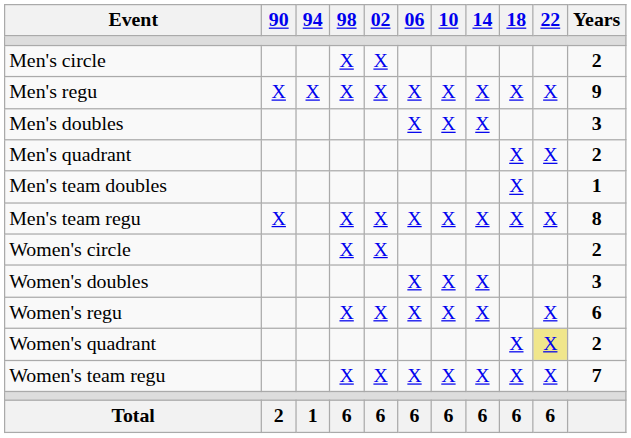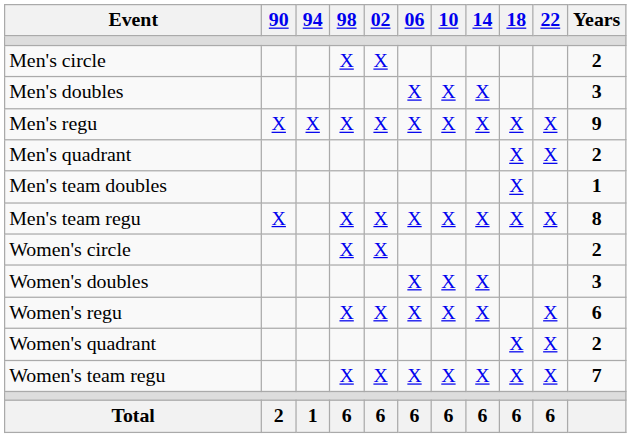 <table class=wikitable style="text-align:center">
 <tr>
 <th width="200">Event</th>
 <th width=20><a href='#'>90</a></th>
 <th width=20><a href='#'>94</a></th>
 <th width=20><a href='#'>98</a></th>
 <th width=20><a href='#'>02</a></th>
 <th width=20><a href='#'>06</a></th>
 <th width=20><a href='#'>10</a></th>
 <th width=20><a href='#'>14</a></th>
 <th width=20><a href='#'>18</a></th>
 <th width=20><a href='#'>22</a></th>
 <th width=40>Years</th>
 </tr>
 <tr bgcolor=#DDDDDD>
 <td colspan=11></td>
 </tr>
 <tr>
 <td align=left>Men's circle</td>
 <td></td>
 <td></td>
 <td><a href='#'>X</a></td>
 <td><a href='#'>X</a></td>
 <td></td>
 <td></td>
 <td></td>
 <td></td>
 <td></td>
 <td><strong>2</strong></td>
 </tr>
 <tr>
+<td align=left>Men's doubles</td>
+<td></td>
+<td></td>
+<td></td>
+<td></td>
+<td><a href='#'>X</a></td>
+<td><a href='#'>X</a></td>
+<td><a href='#'>X</a></td>
+<td></td>
+<td></td>
+<td><strong>3</strong></td>
+</tr>
+<tr>
 <td align=left>Men's regu</td>
 <td><a href='#'>X</a></td>
 <td><a href='#'>X</a></td>
 <td><a href='#'>X</a></td>
 <td><a href='#'>X</a></td>
 <td><a href='#'>X</a></td>
 <td><a href='#'>X</a></td>
 <td><a href='#'>X</a></td>
 <td><a href='#'>X</a></td>
 <td><a href='#'>X</a></td>
 <td><strong>9</strong></td>
-</tr>
-<tr>
-<td align=left>Men's doubles</td>
-<td></td>
-<td></td>
-<td></td>
-<td></td>
-<td><a href='#'>X</a></td>
-<td><a href='#'>X</a></td>
-<td><a href='#'>X</a></td>
-<td></td>
-<td></td>
-<td><strong>3</strong></td>
 </tr>
 <tr>
 <td align=left>Men's quadrant</td>
 <td></td>
 <td></td>
 <td></td>
 <td></td>
 <td></td>
 <td></td>
 <td></td>
 <td><a href='#'>X</a></td>
 <td><a href='#'>X</a></td>
 <td><strong>2</strong></td>
 </tr>
 <tr>
 <td align=left>Men's team doubles</td>
 <td></td>
 <td></td>
 <td></td>
 <td></td>
 <td></td>
 <td></td>
 <td></td>
 <td><a href='#'>X</a></td>
 <td></td>
 <td><strong>1</strong></td>
 </tr>
 <tr>
 <td align=left>Men's team regu</td>
 <td><a href='#'>X</a></td>
 <td></td>
 <td><a href='#'>X</a></td>
 <td><a href='#'>X</a></td>
 <td><a href='#'>X</a></td>
 <td><a href='#'>X</a></td>
 <td><a href='#'>X</a></td>
 <td><a href='#'>X</a></td>
 <td><a href='#'>X</a></td>
 <td><strong>8</strong></td>
 </tr>
 <tr>
 <td align=left>Women's circle</td>
 <td></td>
 <td></td>
 <td><a href='#'>X</a></td>
 <td><a href='#'>X</a></td>
 <td></td>
 <td></td>
 <td></td>
 <td></td>
 <td></td>
 <td><strong>2</strong></td>
 </tr>
 <tr>
 <td align=left>Women's doubles</td>
 <td></td>
 <td></td>
 <td></td>
 <td></td>
 <td><a href='#'>X</a></td>
 <td><a href='#'>X</a></td>
 <td><a href='#'>X</a></td>
 <td></td>
 <td></td>
 <td><strong>3</strong></td>
 </tr>
 <tr>
 <td align=left>Women's regu</td>
 <td></td>
 <td></td>
 <td><a href='#'>X</a></td>
 <td><a href='#'>X</a></td>
 <td><a href='#'>X</a></td>
 <td><a href='#'>X</a></td>
 <td><a href='#'>X</a></td>
 <td></td>
 <td><a href='#'>X</a></td>
 <td><strong>6</strong></td>
 </tr>
 <tr>
 <td align=left>Women's quadrant</td>
 <td></td>
 <td></td>
 <td></td>
 <td></td>
 <td></td>
 <td></td>
 <td></td>
 <td><a href='#'>X</a></td>
-<td style="background: khaki;"><a href='#'>X</a></td>
+<td><a href='#'>X</a></td>
 <td><strong>2</strong></td>
 </tr>
 <tr>
 <td align=left>Women's team regu</td>
 <td></td>
 <td></td>
 <td><a href='#'>X</a></td>
 <td><a href='#'>X</a></td>
 <td><a href='#'>X</a></td>
 <td><a href='#'>X</a></td>
 <td><a href='#'>X</a></td>
 <td><a href='#'>X</a></td>
 <td><a href='#'>X</a></td>
 <td><strong>7</strong></td>
 </tr>
 <tr bgcolor=#DDDDDD>
 <td colspan=11></td>
 </tr>
 <tr>
 <th>Total</th>
 <th>2</th>
 <th>1</th>
 <th>6</th>
 <th>6</th>
 <th>6</th>
 <th>6</th>
 <th>6</th>
 <th>6</th>
 <th>6</th>
 <th></th>
 </tr>
 </table>
